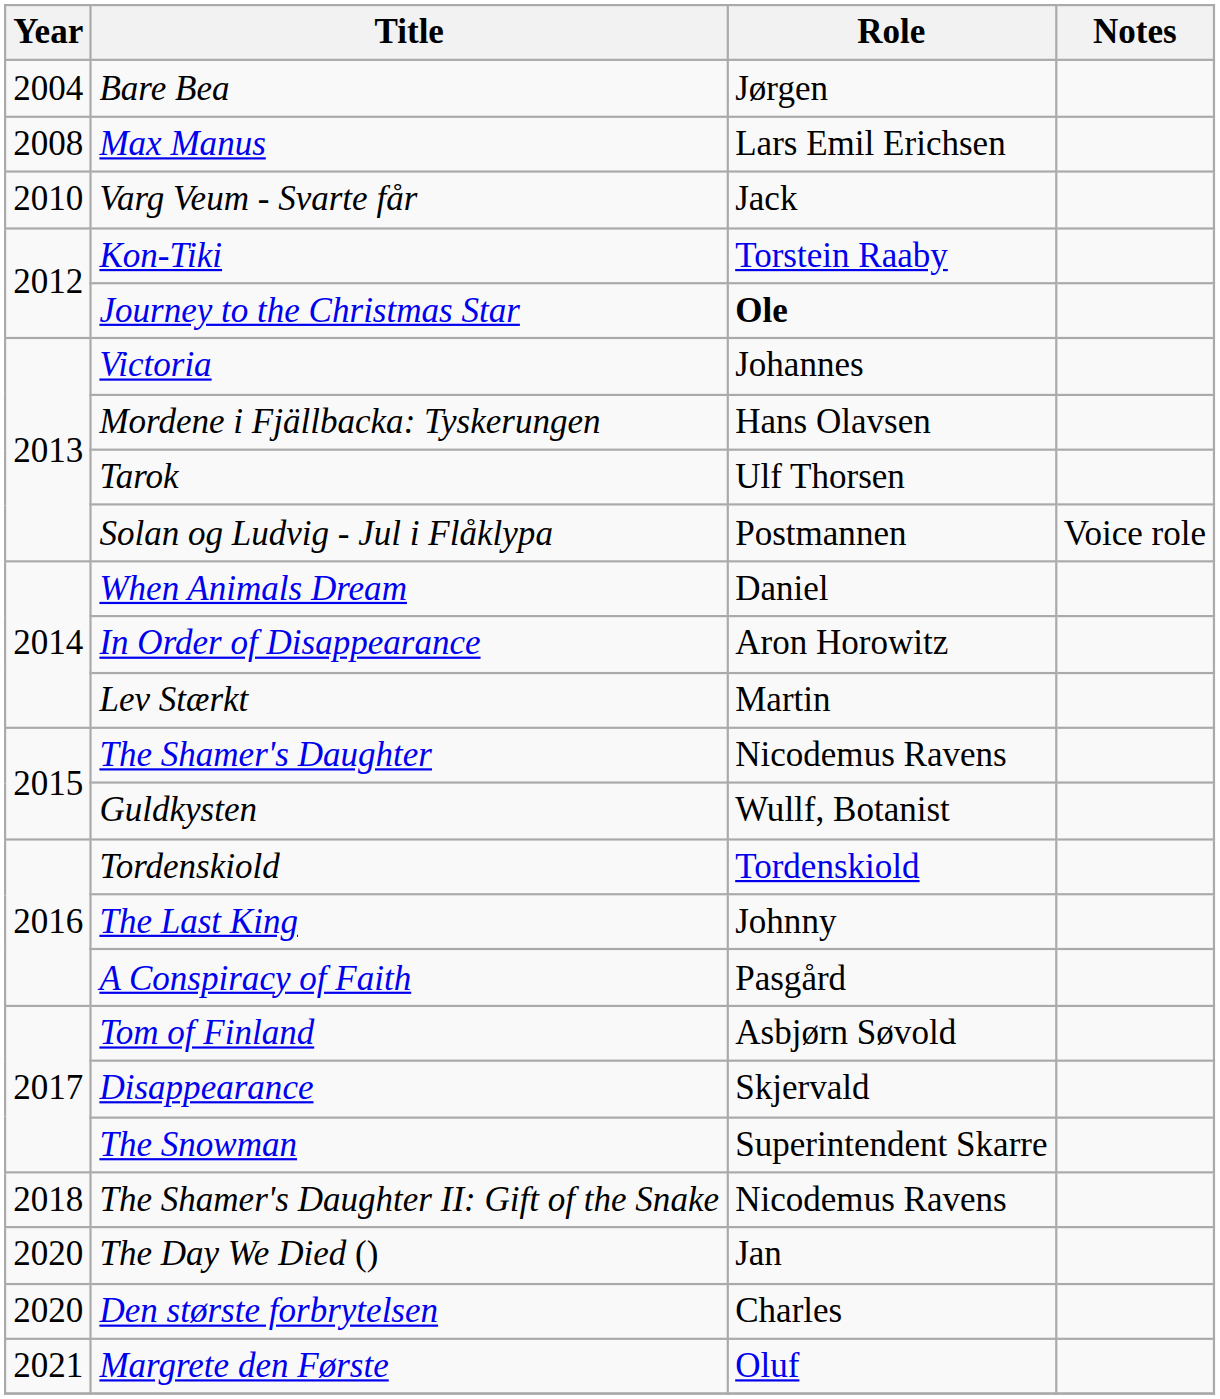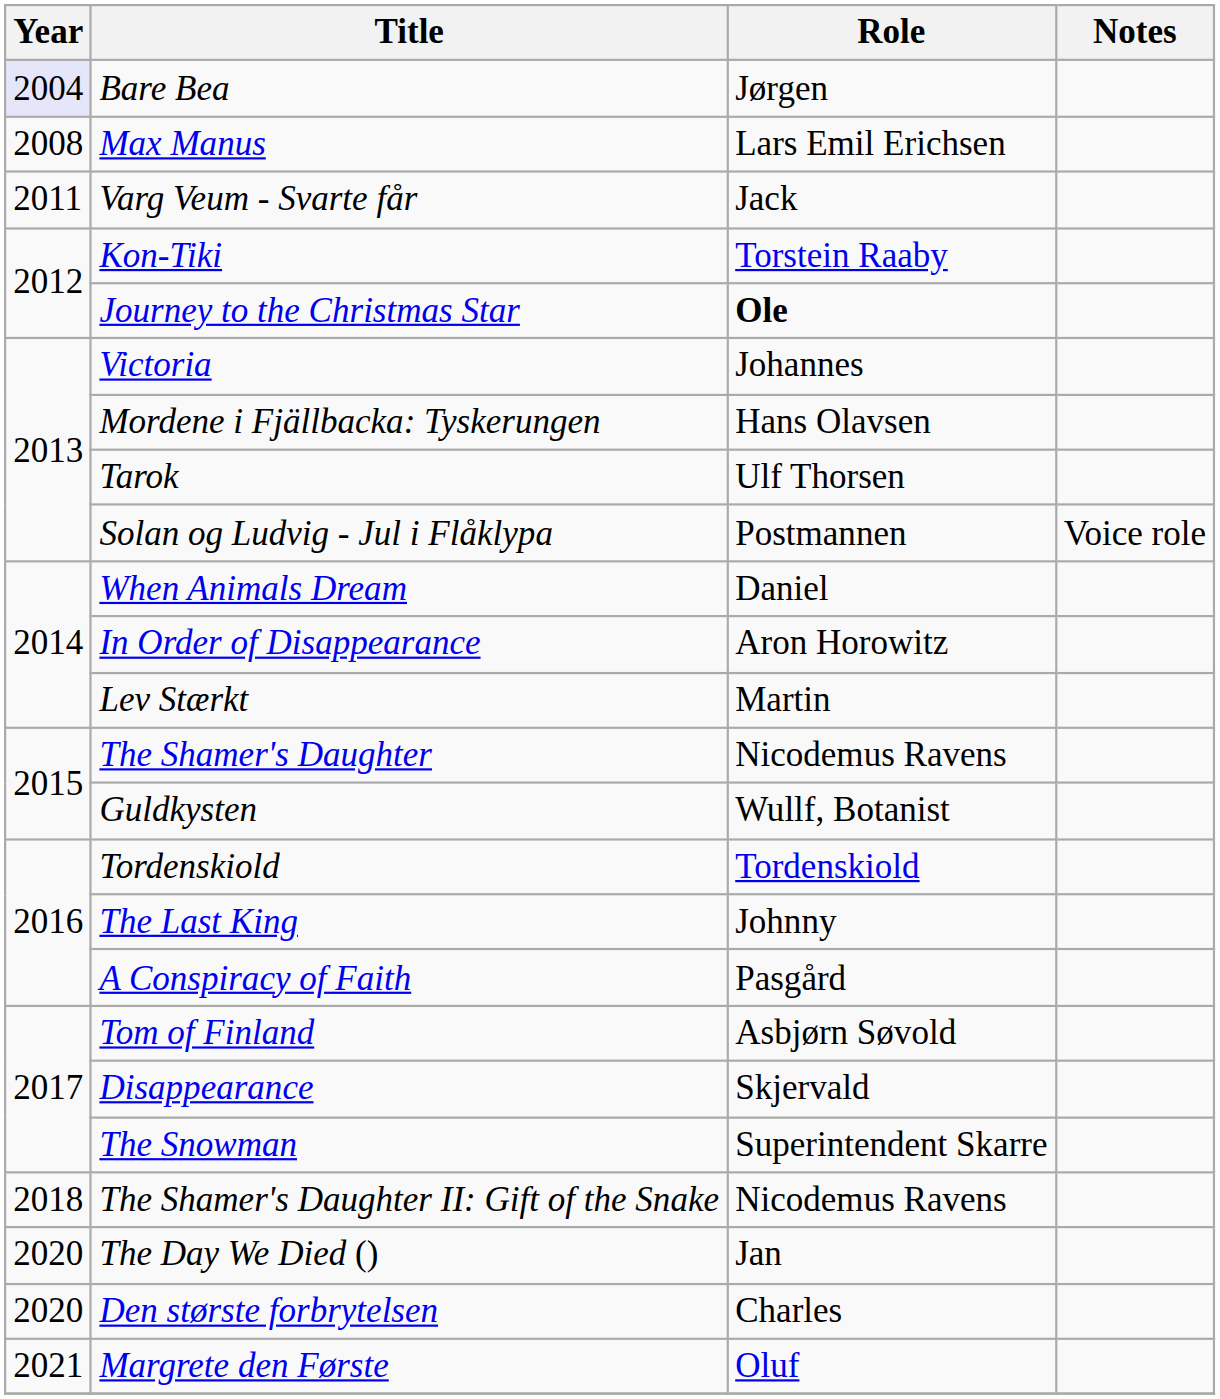 <table class="wikitable unsortable">
 <tr>
 <th>Year</th>
 <th>Title</th>
 <th>Role</th>
 <th>Notes</th>
 </tr>
 <tr>
-<td>2004</td>
+<td style="background: lavender;">2004</td>
 <td><em>Bare Bea</em></td>
 <td>Jørgen</td>
 <td></td>
 </tr>
 <tr>
 <td>2008</td>
 <td><em><a href='#'>Max Manus</a></em></td>
 <td>Lars Emil Erichsen</td>
 <td></td>
 </tr>
 <tr>
-<td>2010</td>
+<td>2011</td>
 <td><em>Varg Veum - Svarte får</em></td>
 <td>Jack</td>
 <td></td>
 </tr>
 <tr>
 <td rowspan=2>2012</td>
 <td><em><a href='#'>Kon-Tiki</a></em></td>
 <td><a href='#'>Torstein Raaby</a></td>
 <td></td>
 </tr>
 <tr>
 <td><em><a href='#'>Journey to the Christmas Star</a></em></td>
 <td><strong>Ole</strong></td>
 <td></td>
 </tr>
 <tr>
 <td rowspan=4>2013</td>
 <td><em><a href='#'>Victoria</a></em></td>
 <td>Johannes</td>
 <td></td>
 </tr>
 <tr>
 <td><em>Mordene i Fjällbacka: Tyskerungen</em></td>
 <td>Hans Olavsen</td>
 <td></td>
 </tr>
 <tr>
 <td><em>Tarok</em></td>
 <td>Ulf Thorsen</td>
 <td></td>
 </tr>
 <tr>
 <td><em>Solan og Ludvig - Jul i Flåklypa</em></td>
 <td>Postmannen</td>
 <td>Voice role</td>
 </tr>
 <tr>
 <td rowspan=3>2014</td>
 <td><em><a href='#'>When Animals Dream</a></em></td>
 <td>Daniel</td>
 <td></td>
 </tr>
 <tr>
 <td><em><a href='#'>In Order of Disappearance</a></em></td>
 <td>Aron Horowitz</td>
 <td></td>
 </tr>
 <tr>
 <td><em>Lev Stærkt</em></td>
 <td>Martin</td>
 <td></td>
 </tr>
 <tr>
 <td rowspan="2">2015</td>
 <td><em><a href='#'>The Shamer's Daughter</a></em></td>
 <td>Nicodemus Ravens</td>
 <td></td>
 </tr>
 <tr>
 <td><em>Guldkysten</em></td>
 <td>Wullf, Botanist</td>
 <td></td>
 </tr>
 <tr>
 <td rowspan="3">2016</td>
 <td><em>Tordenskiold</em></td>
 <td><a href='#'>Tordenskiold</a></td>
 <td></td>
 </tr>
 <tr>
 <td><em><a href='#'>The Last King</a></em></td>
 <td>Johnny</td>
 <td></td>
 </tr>
 <tr>
 <td><em><a href='#'>A Conspiracy of Faith</a></em></td>
 <td>Pasgård</td>
 <td></td>
 </tr>
 <tr>
 <td rowspan="3">2017</td>
 <td><em><a href='#'>Tom of Finland</a></em></td>
 <td>Asbjørn Søvold</td>
 <td></td>
 </tr>
 <tr>
 <td><em><a href='#'>Disappearance</a></em></td>
 <td>Skjervald</td>
 <td></td>
 </tr>
 <tr>
 <td><em><a href='#'>The Snowman</a></em></td>
 <td>Superintendent Skarre</td>
 <td></td>
 </tr>
 <tr>
 <td>2018</td>
 <td><em>The Shamer's Daughter II: Gift of the Snake</em></td>
 <td>Nicodemus Ravens</td>
 <td></td>
 </tr>
 <tr>
 <td>2020</td>
 <td><em>The Day We Died</em> ()</td>
 <td>Jan</td>
 <td></td>
 </tr>
 <tr>
 <td>2020</td>
 <td><em><a href='#'>Den største forbrytelsen</a></em></td>
 <td>Charles</td>
 <td></td>
 </tr>
 <tr>
 <td>2021</td>
 <td><em><a href='#'>Margrete den Første</a></em></td>
 <td><a href='#'>Oluf</a></td>
 <td></td>
 </tr>
 <tr>
 </tr>
 </table>
